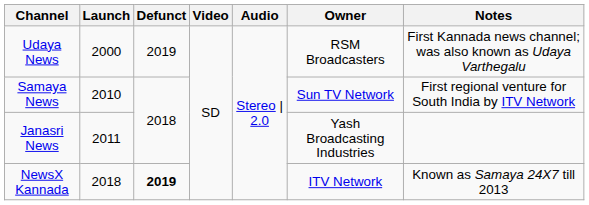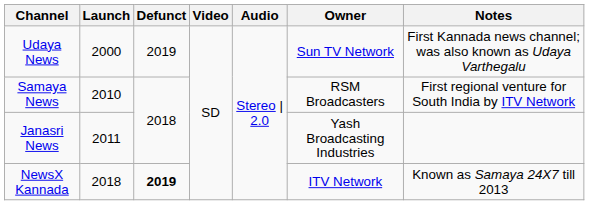 <table class="wikitable sortable" style="border-collapse:collapse; font-size: 90%; text-align:center" width="100%">
 <tr>
 <th>Channel</th>
 <th>Launch</th>
 <th>Defunct</th>
 <th>Video</th>
 <th>Audio</th>
 <th>Owner</th>
 <th>Notes</th>
 </tr>
 <tr>
 <td><a href='#'>Udaya News</a></td>
 <td>2000</td>
 <td>2019</td>
 <td rowspan="4">SD</td>
 <td rowspan="4"><a href='#'>Stereo</a> | <a href='#'>2.0</a></td>
-<td>RSM Broadcasters</td>
+<td><a href='#'>Sun TV Network</a></td>
 <td>First Kannada news channel; was also known as <em>Udaya Varthegalu</em></td>
 </tr>
 <tr>
 <td><a href='#'>Samaya News</a></td>
 <td>2010</td>
 <td rowspan="2">2018</td>
-<td><a href='#'>Sun TV Network</a></td>
+<td>RSM Broadcasters</td>
 <td>First regional venture for South India by <a href='#'>ITV Network</a></td>
 </tr>
 <tr>
 <td><a href='#'>Janasri News</a></td>
 <td>2011</td>
 <td>Yash Broadcasting Industries</td>
 <td></td>
 </tr>
 <tr>
 <td><a href='#'>NewsX Kannada</a></td>
 <td>2018</td>
 <td><strong>2019</strong></td>
 <td><a href='#'>ITV Network</a></td>
 <td>Known as <em>Samaya 24X7</em> till 2013</td>
 </tr>
 </table>
